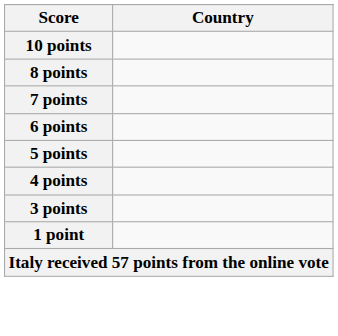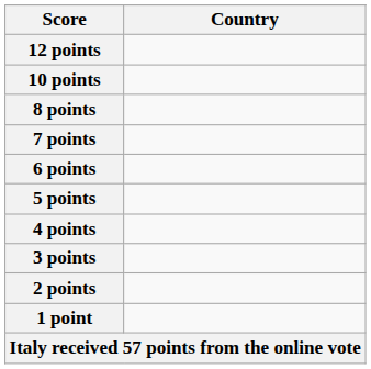 <table class="wikitable">
 <tr>
 </tr>
 <tr>
 <th scope="col" width="33%">Score</th>
 <th scope="col">Country</th>
+</tr>
+<tr>
+<th scope="row">12 points</th>
+<td></td>
 </tr>
 <tr>
 <th scope="row">10 points</th>
 <td></td>
 </tr>
 <tr>
 <th scope="row">8 points</th>
 <td></td>
 </tr>
 <tr>
 <th scope="row">7 points</th>
 <td></td>
 </tr>
 <tr>
 <th scope="row">6 points</th>
 <td></td>
 </tr>
 <tr>
 <th scope="row">5 points</th>
 <td></td>
 </tr>
 <tr>
 <th scope="row">4  points</th>
 <td></td>
 </tr>
 <tr>
 <th scope="row">3 points</th>
 <td></td>
 </tr>
 <tr>
+<th scope="row">2 points</th>
+<td></td>
+</tr>
+<tr>
 <th scope="row">1 point</th>
 <td></td>
 </tr>
 <tr>
 <th colspan="2">Italy received 57 points from the online vote</th>
 </tr>
 </table>
